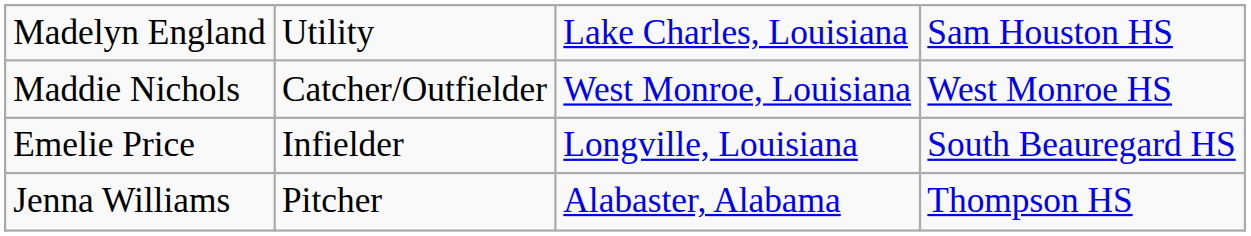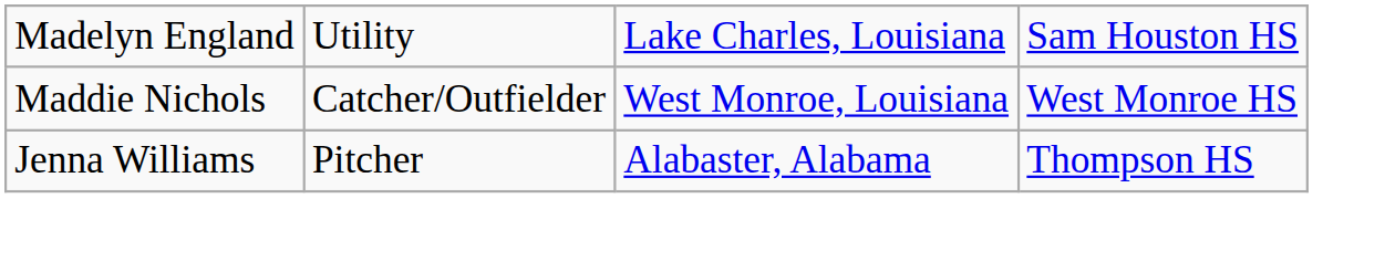 <table class="wikitable">
 <tr>
 <td>Madelyn England</td>
 <td>Utility</td>
 <td><a href='#'>Lake Charles, Louisiana</a></td>
 <td><a href='#'>Sam Houston HS</a></td>
 </tr>
 <tr>
 <td>Maddie Nichols</td>
 <td>Catcher/Outfielder</td>
 <td><a href='#'>West Monroe, Louisiana</a></td>
 <td><a href='#'>West Monroe HS</a></td>
 </tr>
 <tr>
-<td>Emelie Price</td>
-<td>Infielder</td>
-<td><a href='#'>Longville, Louisiana</a></td>
-<td><a href='#'>South Beauregard HS</a></td>
-</tr>
-<tr>
 <td>Jenna Williams</td>
 <td>Pitcher</td>
 <td><a href='#'>Alabaster, Alabama</a></td>
 <td><a href='#'>Thompson HS</a></td>
 </tr>
 </table>
